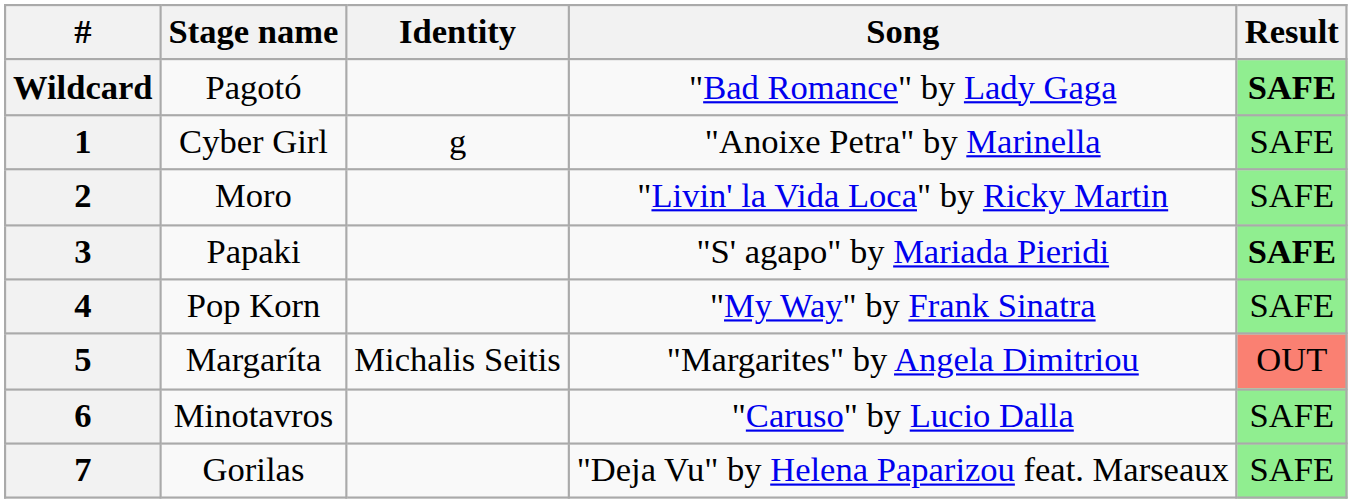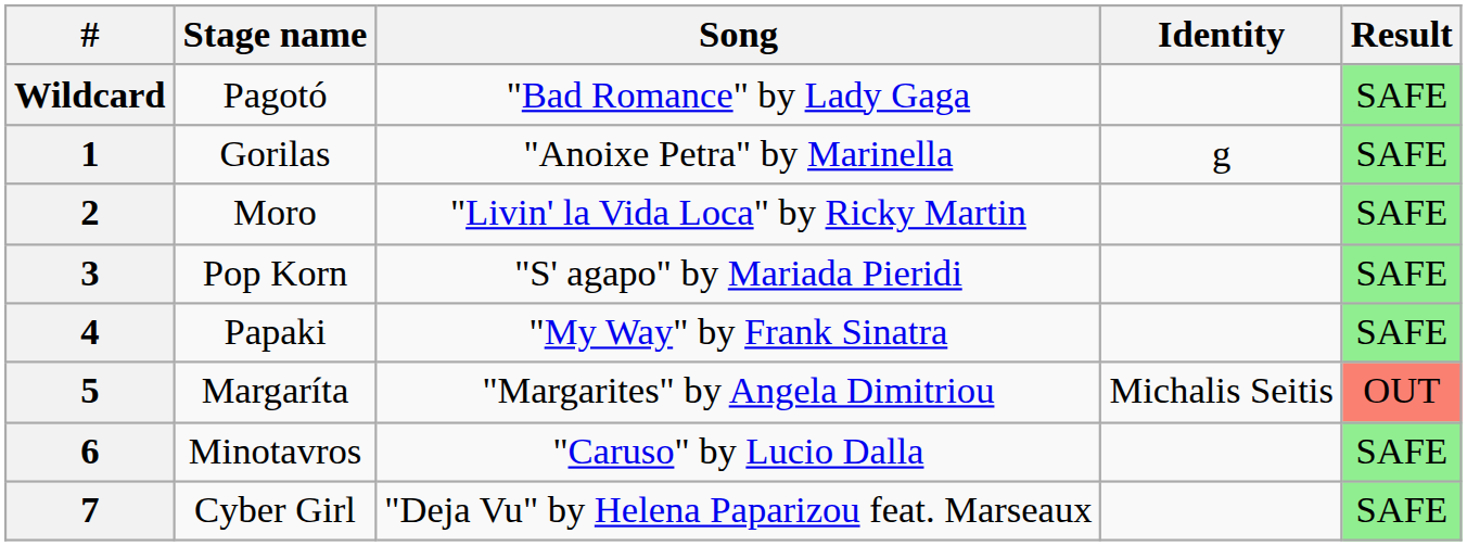 <table class="wikitable plainrowheaders" style="text-align: center;">
 <tr>
 <th>#</th>
 <th>Stage name</th>
+<th>Song</th>
 <th>Identity</th>
-<th>Song</th>
 <th>Result</th>
 </tr>
 <tr>
 <th>Wildcard</th>
 <td>Pagotó</td>
+<td>"<a href='#'>Bad Romance</a>" by <a href='#'>Lady Gaga</a></td>
 <td></td>
-<td>"<a href='#'>Bad Romance</a>" by <a href='#'>Lady Gaga</a></td>
-<td bgcolor=lightgreen><strong>SAFE</strong></td>
+<td bgcolor=lightgreen>SAFE</td>
 </tr>
 <tr>
 <th>1</th>
-<td>Cyber Girl</td>
+<td>Gorilas</td>
+<td>"Anoixe Petra" by <a href='#'>Marinella</a></td>
 <td>g</td>
-<td>"Anoixe Petra" by <a href='#'>Marinella</a></td>
 <td bgcolor=lightgreen>SAFE</td>
 </tr>
 <tr>
 <th>2</th>
 <td>Moro</td>
+<td>"<a href='#'>Livin' la Vida Loca</a>" by <a href='#'>Ricky Martin</a></td>
 <td></td>
-<td>"<a href='#'>Livin' la Vida Loca</a>" by <a href='#'>Ricky Martin</a></td>
 <td bgcolor=lightgreen>SAFE</td>
 </tr>
 <tr>
 <th>3</th>
-<td>Papaki</td>
+<td>Pop Korn</td>
+<td>"S' agapo" by <a href='#'>Mariada Pieridi</a></td>
 <td></td>
-<td>"S' agapo" by <a href='#'>Mariada Pieridi</a></td>
-<td bgcolor=lightgreen><strong>SAFE</strong></td>
+<td bgcolor=lightgreen>SAFE</td>
 </tr>
 <tr>
 <th>4</th>
-<td>Pop Korn</td>
+<td>Papaki</td>
+<td>"<a href='#'>My Way</a>" by <a href='#'>Frank Sinatra</a></td>
 <td></td>
-<td>"<a href='#'>My Way</a>" by <a href='#'>Frank Sinatra</a></td>
 <td bgcolor=lightgreen>SAFE</td>
 </tr>
 <tr>
 <th>5</th>
 <td>Margaríta</td>
+<td>"Margarites" by <a href='#'>Angela Dimitriou</a></td>
 <td>Michalis Seitis</td>
-<td>"Margarites" by <a href='#'>Angela Dimitriou</a></td>
 <td bgcolor=salmon>OUT</td>
 </tr>
 <tr>
 <th>6</th>
 <td>Minotavros</td>
+<td>"<a href='#'>Caruso</a>" by <a href='#'>Lucio Dalla</a></td>
 <td></td>
-<td>"<a href='#'>Caruso</a>" by <a href='#'>Lucio Dalla</a></td>
 <td bgcolor=lightgreen>SAFE</td>
 </tr>
 <tr>
 <th>7</th>
-<td>Gorilas</td>
+<td>Cyber Girl</td>
+<td>"Deja Vu" by <a href='#'>Helena Paparizou</a> feat. Marseaux</td>
 <td></td>
-<td>"Deja Vu" by <a href='#'>Helena Paparizou</a> feat. Marseaux</td>
 <td bgcolor=lightgreen>SAFE</td>
 </tr>
 </table>
